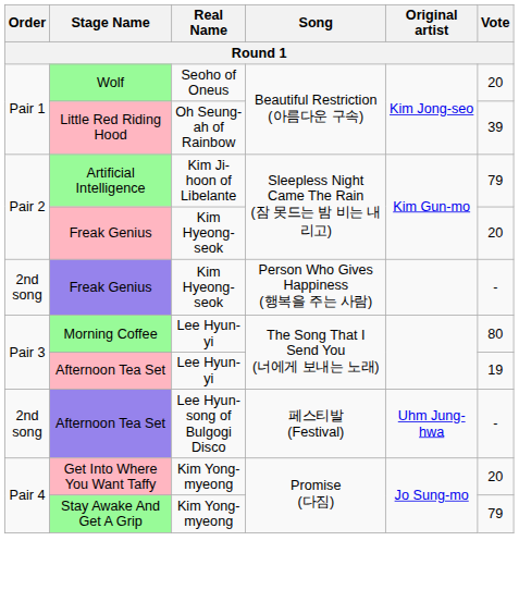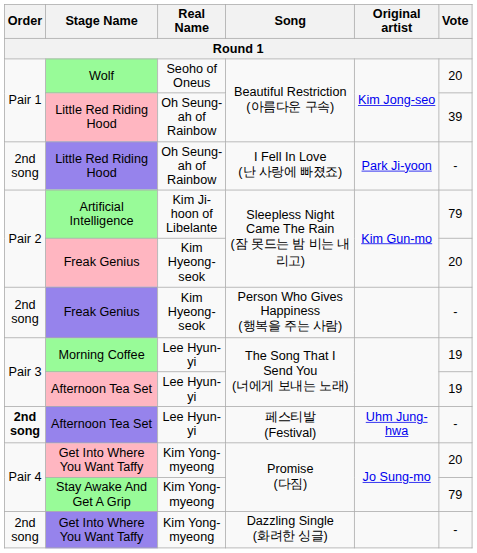 <table class="wikitable" style="text-align:center; width:95%;">
 <tr>
 <th style="width:1%;">Order</th>
 <th style="width:20%;">Stage Name</th>
 <th style="width:12%;">Real Name</th>
 <th style="width:23%;">Song</th>
 <th style="width:15%;">Original artist</th>
 <th style="width:1%;">Vote</th>
 </tr>
 <tr>
 <th colspan=6>Round 1</th>
 </tr>
 <tr>
 <td rowspan=2>Pair 1</td>
 <td bgcolor="palegreen">Wolf</td>
 <td>Seoho of Oneus</td>
 <td rowspan=2>Beautiful Restriction<br>(아름다운 구속)</td>
 <td rowspan=2><a href='#'>Kim Jong-seo</a></td>
 <td>20</td>
 </tr>
 <tr>
 <td bgcolor="lightpink">Little Red Riding Hood</td>
 <td>Oh Seung-ah of Rainbow</td>
 <td>39</td>
+</tr>
+<tr>
+<td>2nd song</td>
+<td bgcolor="#9683EC">Little Red Riding Hood</td>
+<td>Oh Seung-ah of Rainbow</td>
+<td>I Fell In Love<br>(난 사랑에 빠졌죠)</td>
+<td><a href='#'>Park Ji-yoon</a></td>
+<td>-</td>
 </tr>
 <tr>
 <td rowspan=2>Pair 2</td>
 <td bgcolor="palegreen">Artificial Intelligence</td>
 <td>Kim Ji-hoon of Libelante</td>
 <td rowspan=2>Sleepless Night Came The Rain<br>(잠 못드는 밤 비는 내리고)</td>
 <td rowspan=2><a href='#'>Kim Gun-mo</a></td>
 <td>79</td>
 </tr>
 <tr>
 <td bgcolor="lightpink">Freak Genius</td>
 <td>Kim Hyeong-seok</td>
 <td>20</td>
 </tr>
 <tr>
 <td>2nd song</td>
 <td bgcolor="#9683EC">Freak Genius</td>
 <td>Kim Hyeong-seok</td>
 <td>Person Who Gives Happiness<br>(행복을 주는 사람)</td>
 <td></td>
 <td>-</td>
 </tr>
 <tr>
 <td rowspan=2>Pair 3</td>
 <td bgcolor="palegreen">Morning Coffee</td>
 <td>Lee Hyun-yi</td>
 <td rowspan=2>The Song That I Send You<br>(너에게 보내는 노래)</td>
 <td rowspan=2></td>
-<td>80</td>
+<td>19</td>
 </tr>
 <tr>
 <td bgcolor="lightpink">Afternoon Tea Set</td>
 <td>Lee Hyun-yi</td>
 <td>19</td>
 </tr>
 <tr>
-<td>2nd song</td>
+<td><strong>2nd song</strong></td>
 <td bgcolor="#9683EC">Afternoon Tea Set</td>
-<td>Lee Hyun-song of Bulgogi Disco</td>
+<td>Lee Hyun-yi</td>
 <td>페스티발<br>(Festival)</td>
 <td><a href='#'>Uhm Jung-hwa</a></td>
 <td>-</td>
 </tr>
 <tr>
 <td rowspan=2>Pair 4</td>
 <td bgcolor="lightpink">Get Into Where You Want Taffy</td>
 <td>Kim Yong-myeong</td>
 <td rowspan=2>Promise<br>(다짐)</td>
 <td rowspan=2><a href='#'>Jo Sung-mo</a></td>
 <td>20</td>
 </tr>
 <tr>
 <td bgcolor="palegreen">Stay Awake And Get A Grip</td>
 <td>Kim Yong-myeong</td>
 <td>79</td>
 </tr>
+<tr>
+<td>2nd song</td>
+<td bgcolor="#9683EC">Get Into Where You Want Taffy</td>
+<td>Kim Yong-myeong</td>
+<td>Dazzling Single<br>(화려한 싱글)</td>
+<td></td>
+<td>-</td>
+</tr>
 </table>
